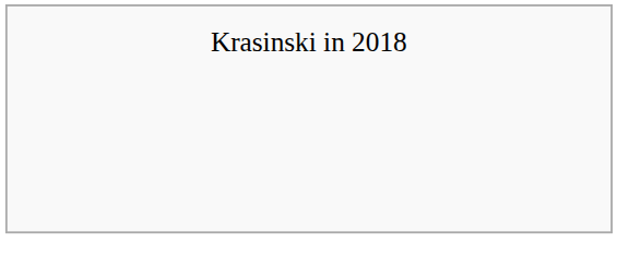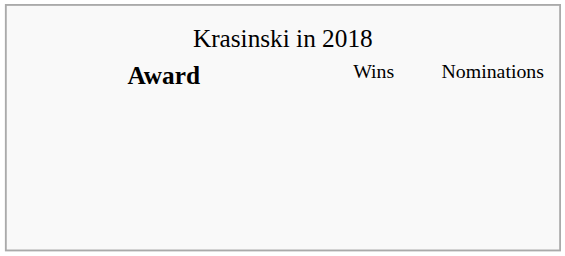 <table class="infobox" style="width: 22em; text-align: left; font-size: 85%; vertical-align: middle;">
 <tr>
 <td colspan="3" style="text-align:center;"></td>
 </tr>
 <tr>
 <td colspan="3" style="text-align:center;">Krasinski in 2018</td>
+</tr>
+<tr style="background-color#d9e8ff; text-align:center;">
+<th style="vertical-align: middle;">Award</th>
+<td style="background#cceecc; font-size:8pt;" width="60px">Wins</td>
+<td style="background#eecccc; font-size:8pt;" width="60px">Nominations</td>
 </tr>
 <tr>
 <td align=center><br></td>
 <td></td>
 <td></td>
 </tr>
 <tr>
 <td align=center><br></td>
 <td></td>
 <td></td>
 </tr>
 <tr>
 <td align=center><br></td>
 <td></td>
 <td></td>
 </tr>
 <tr>
 <td align=center><br></td>
 <td></td>
 <td></td>
 </tr>
 </table>
